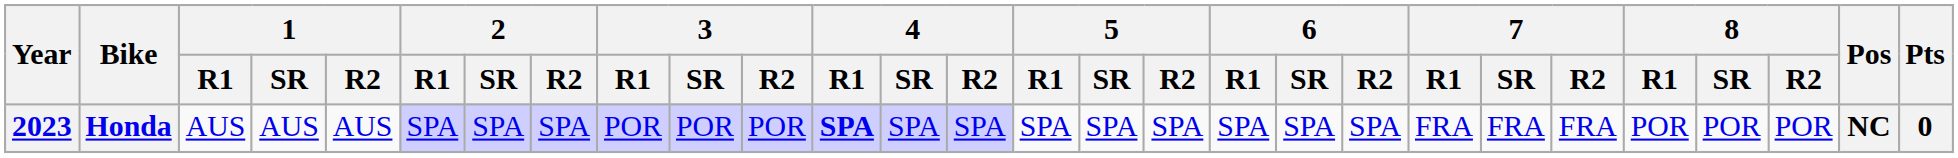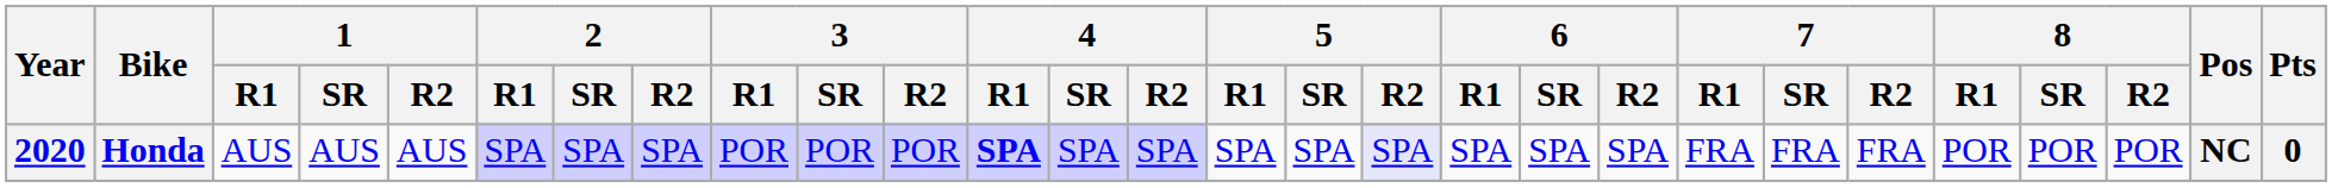 <table class="wikitable" style="text-align:center; font-size:90%">
 <tr>
 <th valign="middle" rowspan=2>Year</th>
 <th valign="middle" rowspan=2>Bike</th>
 <th colspan=3>1</th>
 <th colspan=3>2</th>
 <th colspan=3>3</th>
 <th colspan=3>4</th>
 <th colspan=3>5</th>
 <th colspan=3>6</th>
 <th colspan=3>7</th>
 <th colspan=3>8</th>
 <th rowspan=2>Pos</th>
 <th rowspan=2>Pts</th>
 </tr>
 <tr>
 <th>R1</th>
 <th>SR</th>
 <th>R2</th>
 <th>R1</th>
 <th>SR</th>
 <th>R2</th>
 <th>R1</th>
 <th>SR</th>
 <th>R2</th>
 <th>R1</th>
 <th>SR</th>
 <th>R2</th>
 <th>R1</th>
 <th>SR</th>
 <th>R2</th>
 <th>R1</th>
 <th>SR</th>
 <th>R2</th>
 <th>R1</th>
 <th>SR</th>
 <th>R2</th>
 <th>R1</th>
 <th>SR</th>
 <th>R2</th>
 </tr>
 <tr>
-<th><a href='#'>2023</a></th>
+<th><a href='#'>2020</a></th>
 <th><a href='#'>Honda</a></th>
 <td><a href='#'>AUS</a></td>
 <td><a href='#'>AUS</a></td>
 <td><a href='#'>AUS</a></td>
 <td style="background:#cfcfff;"><a href='#'>SPA</a><br></td>
 <td style="background:#cfcfff;"><a href='#'>SPA</a><br></td>
 <td style="background:#cfcfff;"><a href='#'>SPA</a><br></td>
 <td style="background:#cfcfff;"><a href='#'>POR</a><br></td>
 <td style="background:#cfcfff;"><a href='#'>POR</a><br></td>
 <td style="background:#cfcfff;"><a href='#'>POR</a><br></td>
 <td style="background:#cfcfff;"><strong><a href='#'>SPA</a><br></strong></td>
 <td style="background:#cfcfff;"><a href='#'>SPA</a><br></td>
 <td style="background:#cfcfff;"><a href='#'>SPA</a><br></td>
 <td><a href='#'>SPA</a></td>
 <td><a href='#'>SPA</a></td>
-<td><a href='#'>SPA</a></td>
+<td style="background: lavender;"><a href='#'>SPA</a></td>
 <td><a href='#'>SPA</a></td>
 <td><a href='#'>SPA</a></td>
 <td><a href='#'>SPA</a></td>
 <td><a href='#'>FRA</a></td>
 <td><a href='#'>FRA</a></td>
 <td><a href='#'>FRA</a></td>
 <td><a href='#'>POR</a></td>
 <td><a href='#'>POR</a></td>
 <td><a href='#'>POR</a></td>
 <th>NC</th>
 <th>0</th>
 </tr>
 </table>
